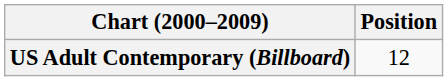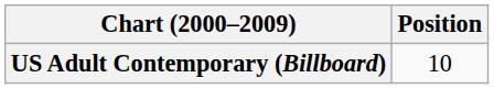 <table class="wikitable plainrowheaders" style="text-align:center">
 <tr>
 <th scope="col">Chart (2000–2009)</th>
 <th scope="col">Position</th>
 </tr>
 <tr>
 <th scope="row">US Adult Contemporary (<em>Billboard</em>)</th>
-<td>12</td>
+<td>10</td>
 </tr>
 </table>
